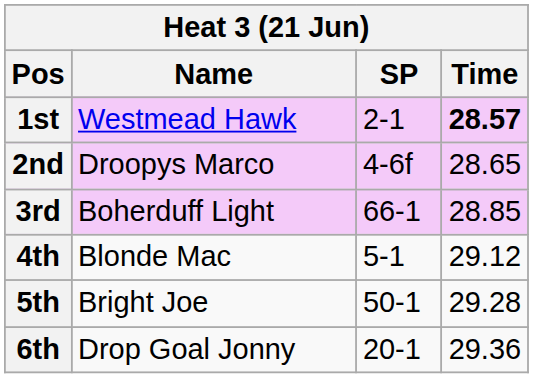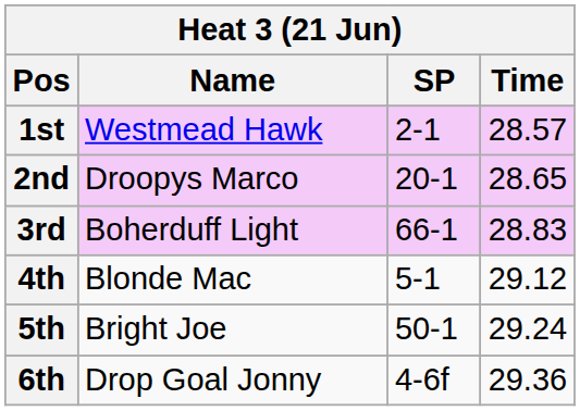 <table class="wikitable">
 <tr>
 <th colspan="6">Heat 3 (21 Jun)</th>
 </tr>
 <tr>
 <th width=20>Pos</th>
 <th width=150>Name</th>
 <th width=40>SP</th>
 <th width=40>Time</th>
 </tr>
 <tr style="background: #f4caf9;">
 <th>1st</th>
 <td><a href='#'>Westmead Hawk</a></td>
 <td>2-1</td>
-<td><strong>28.57</strong></td>
+<td>28.57</td>
 </tr>
 <tr style="background: #f4caf9;">
 <th>2nd</th>
 <td>Droopys Marco</td>
-<td>4-6f</td>
+<td>20-1</td>
 <td>28.65</td>
 </tr>
 <tr style="background: #f4caf9;">
 <th>3rd</th>
 <td>Boherduff Light</td>
 <td>66-1</td>
-<td>28.85</td>
+<td>28.83</td>
 </tr>
 <tr>
 <th>4th</th>
 <td>Blonde Mac</td>
 <td>5-1</td>
 <td>29.12</td>
 </tr>
 <tr>
 <th>5th</th>
 <td>Bright Joe</td>
 <td>50-1</td>
-<td>29.28</td>
+<td>29.24</td>
 </tr>
 <tr>
 <th>6th</th>
 <td>Drop Goal Jonny</td>
-<td>20-1</td>
+<td>4-6f</td>
 <td>29.36</td>
 </tr>
 </table>
